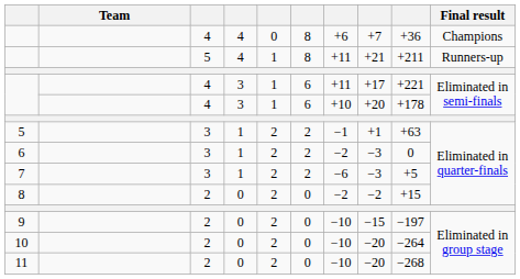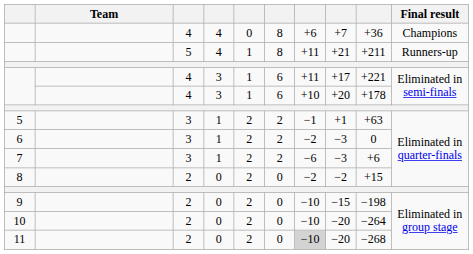 <table class="wikitable" style="text-align:center;" width="620">
 <tr>
 <th width="5.5%"></th>
 <th width="25%">Team</th>
 <th width="5.5%"></th>
 <th width="5.5%"></th>
 <th width="5.5%"></th>
 <th width="5.5%"></th>
 <th width="5.5%"></th>
 <th width="5.5%"></th>
 <th width="5.5%"></th>
 <th width="14%">Final result</th>
 </tr>
 <tr>
 <td></td>
 <td align="left"></td>
 <td>4</td>
 <td>4</td>
 <td>0</td>
 <td>8</td>
 <td>+6</td>
 <td>+7</td>
 <td>+36</td>
 <td>Champions</td>
 </tr>
 <tr>
 <td></td>
 <td align="left"></td>
 <td>5</td>
 <td>4</td>
 <td>1</td>
 <td>8</td>
 <td>+11</td>
 <td>+21</td>
 <td>+211</td>
 <td>Runners-up</td>
 </tr>
 <tr>
 <th colspan="10"></th>
 </tr>
 <tr>
 <td rowspan="2"></td>
 <td align="left"></td>
 <td>4</td>
 <td>3</td>
 <td>1</td>
 <td>6</td>
 <td>+11</td>
 <td>+17</td>
 <td>+221</td>
 <td rowspan="2">Eliminated in <a href='#'>semi-finals</a></td>
 </tr>
 <tr>
 <td align="left"></td>
 <td>4</td>
 <td>3</td>
 <td>1</td>
 <td>6</td>
 <td>+10</td>
 <td>+20</td>
 <td>+178</td>
 </tr>
 <tr>
 <th colspan="10"></th>
 </tr>
 <tr>
 <td>5</td>
 <td align="left"></td>
 <td>3</td>
 <td>1</td>
 <td>2</td>
 <td>2</td>
 <td>−1</td>
 <td>+1</td>
 <td>+63</td>
 <td rowspan="4">Eliminated in <a href='#'>quarter-finals</a></td>
 </tr>
 <tr>
 <td>6</td>
 <td align="left"></td>
 <td>3</td>
 <td>1</td>
 <td>2</td>
 <td>2</td>
 <td>−2</td>
 <td>−3</td>
 <td>0</td>
 </tr>
 <tr>
 <td>7</td>
 <td align="left"></td>
 <td>3</td>
 <td>1</td>
 <td>2</td>
 <td>2</td>
 <td>−6</td>
 <td>−3</td>
-<td>+5</td>
+<td>+6</td>
 </tr>
 <tr>
 <td>8</td>
 <td align="left"></td>
 <td>2</td>
 <td>0</td>
 <td>2</td>
 <td>0</td>
 <td>−2</td>
 <td>−2</td>
 <td>+15</td>
 </tr>
 <tr>
 <th colspan="10"></th>
 </tr>
 <tr>
 <td>9</td>
 <td align="left"></td>
 <td>2</td>
 <td>0</td>
 <td>2</td>
 <td>0</td>
 <td>−10</td>
 <td>−15</td>
-<td>−197</td>
+<td>−198</td>
 <td rowspan="3">Eliminated in <a href='#'>group stage</a></td>
 </tr>
 <tr>
 <td>10</td>
 <td align="left"></td>
 <td>2</td>
 <td>0</td>
 <td>2</td>
 <td>0</td>
 <td>−10</td>
 <td>−20</td>
 <td>−264</td>
 </tr>
 <tr>
 <td>11</td>
 <td align="left"></td>
 <td>2</td>
 <td>0</td>
 <td>2</td>
 <td>0</td>
-<td>−10</td>
+<td style="background: lightgrey;">−10</td>
 <td>−20</td>
 <td>−268</td>
 </tr>
 </table>
